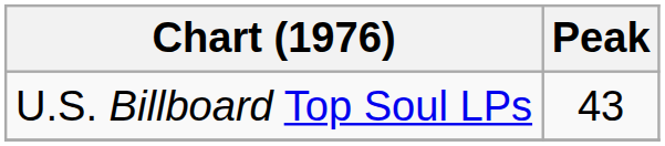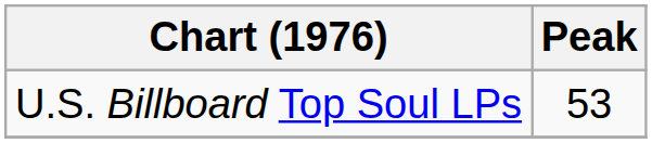 <table class="wikitable">
 <tr>
 <th>Chart (1976)</th>
 <th>Peak<br></th>
 </tr>
 <tr>
 <td>U.S. <em>Billboard</em> <a href='#'>Top Soul LPs</a></td>
-<td align="center">43</td>
+<td align="center">53</td>
 </tr>
 <tr>
 </tr>
 </table>
